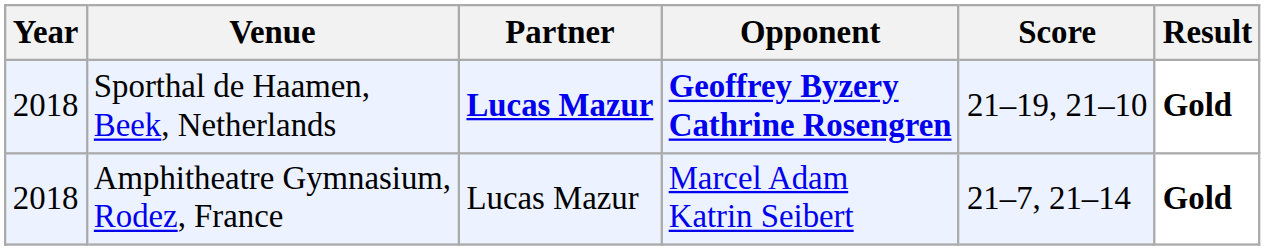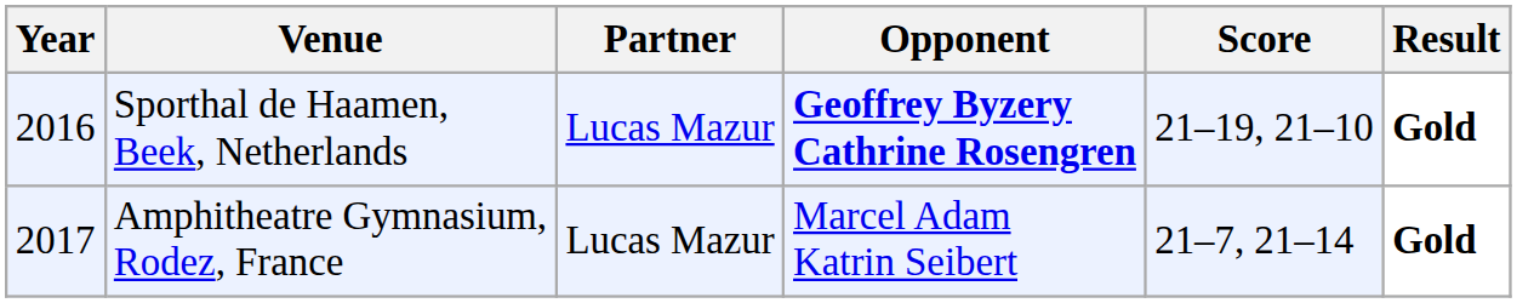 <table class="sortable wikitable" style="font-size: 90%;">
 <tr>
 <th>Year</th>
 <th>Venue</th>
 <th>Partner</th>
 <th>Opponent</th>
 <th>Score</th>
 <th>Result</th>
 </tr>
 <tr style="background:#ECF2FF">
-<td align="center">2018</td>
+<td align="center">2016</td>
 <td align="left">Sporthal de Haamen,<br><a href='#'>Beek</a>, Netherlands</td>
-<td><strong> <a href='#'>Lucas Mazur</a></strong></td>
+<td> <a href='#'>Lucas Mazur</a></td>
 <td align="left"><strong> <a href='#'>Geoffrey Byzery</a><br> <a href='#'>Cathrine Rosengren</a></strong></td>
 <td align="left">21–19, 21–10</td>
 <td style="text-align:left; background:white"> <strong>Gold</strong></td>
 </tr>
 <tr style="background:#ECF2FF">
-<td align="center">2018</td>
+<td align="center">2017</td>
 <td align="left">Amphitheatre Gymnasium,<br><a href='#'>Rodez</a>, France</td>
 <td> Lucas Mazur</td>
 <td align="left"> <a href='#'>Marcel Adam</a><br> <a href='#'>Katrin Seibert</a></td>
 <td align="left">21–7, 21–14</td>
 <td style="text-align:left; background:white"> <strong>Gold</strong></td>
 </tr>
 </table>
